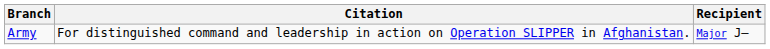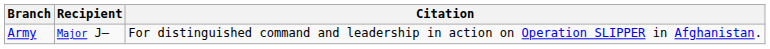 <table class="wikitable" style="font-size:95%;">
 <tr>
 <th>Branch</th>
+<th>Recipient</th>
 <th>Citation</th>
-<th>Recipient</th>
 </tr>
 <tr>
 <td><a href='#'>Army</a></td>
+<td><small><a href='#'>Major</a></small> J—</td>
 <td>For distinguished command and leadership in action on <a href='#'>Operation SLIPPER</a> in <a href='#'>Afghanistan</a>.</td>
-<td><small><a href='#'>Major</a></small> J—</td>
 </tr>
 </table>
